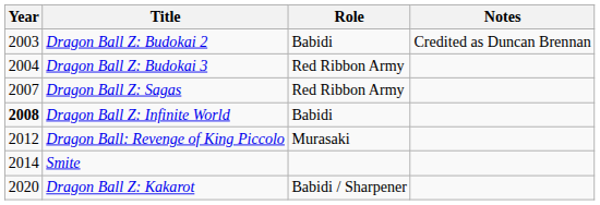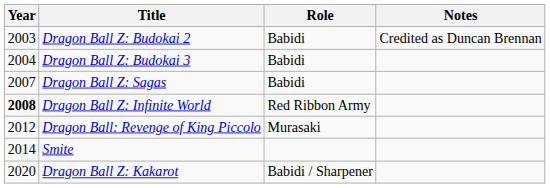 <table class="wikitable sortable">
 <tr>
 <th>Year</th>
 <th>Title</th>
 <th>Role</th>
 <th>Notes</th>
 </tr>
 <tr>
 <td>2003</td>
 <td><em><a href='#'>Dragon Ball Z: Budokai 2</a></em></td>
 <td>Babidi</td>
 <td>Credited as Duncan Brennan</td>
 </tr>
 <tr>
 <td>2004</td>
 <td><em><a href='#'>Dragon Ball Z: Budokai 3</a></em></td>
-<td>Red Ribbon Army</td>
+<td>Babidi</td>
 <td></td>
 </tr>
 <tr>
 <td>2007</td>
 <td><em><a href='#'>Dragon Ball Z: Sagas</a></em></td>
-<td>Red Ribbon Army</td>
+<td>Babidi</td>
 <td></td>
 </tr>
 <tr>
 <td><strong>2008</strong></td>
 <td><em><a href='#'>Dragon Ball Z: Infinite World</a></em></td>
-<td>Babidi</td>
+<td>Red Ribbon Army</td>
 <td></td>
 </tr>
 <tr>
 <td>2012</td>
 <td><em><a href='#'>Dragon Ball: Revenge of King Piccolo</a></em></td>
 <td>Murasaki</td>
 <td></td>
 </tr>
 <tr>
 <td>2014</td>
 <td><em><a href='#'>Smite</a></em></td>
 <td></td>
 <td></td>
 </tr>
 <tr>
 <td>2020</td>
 <td><em><a href='#'>Dragon Ball Z: Kakarot</a></em></td>
 <td>Babidi / Sharpener</td>
 <td></td>
 </tr>
 </table>
